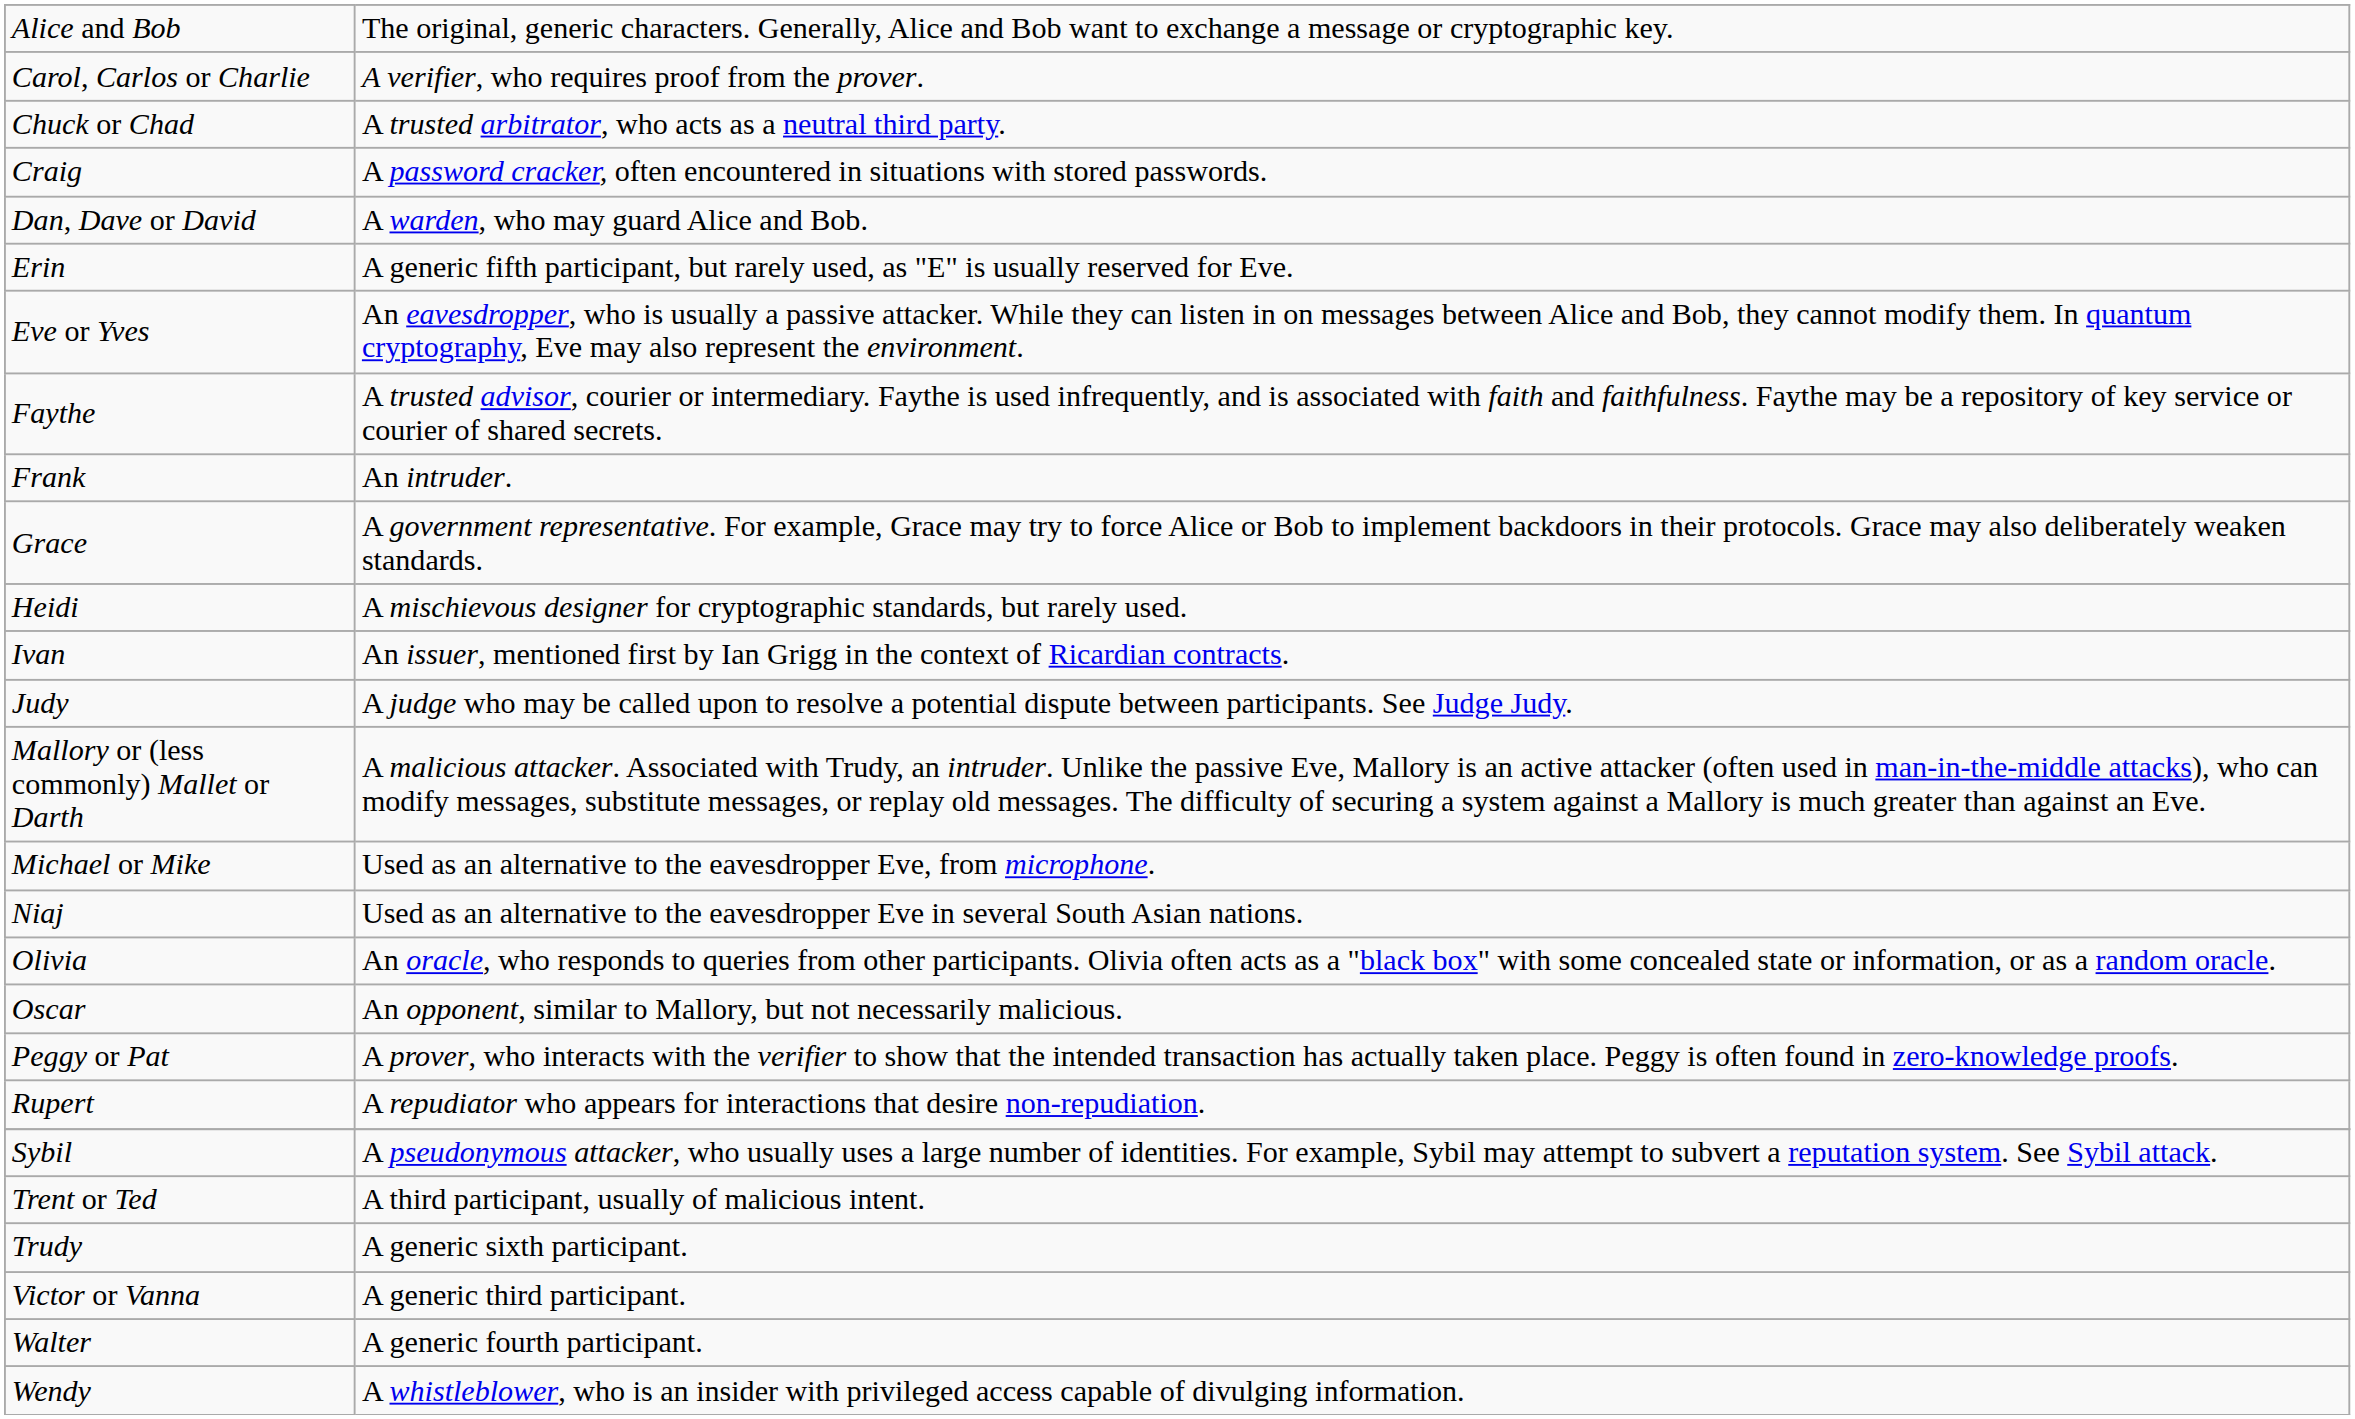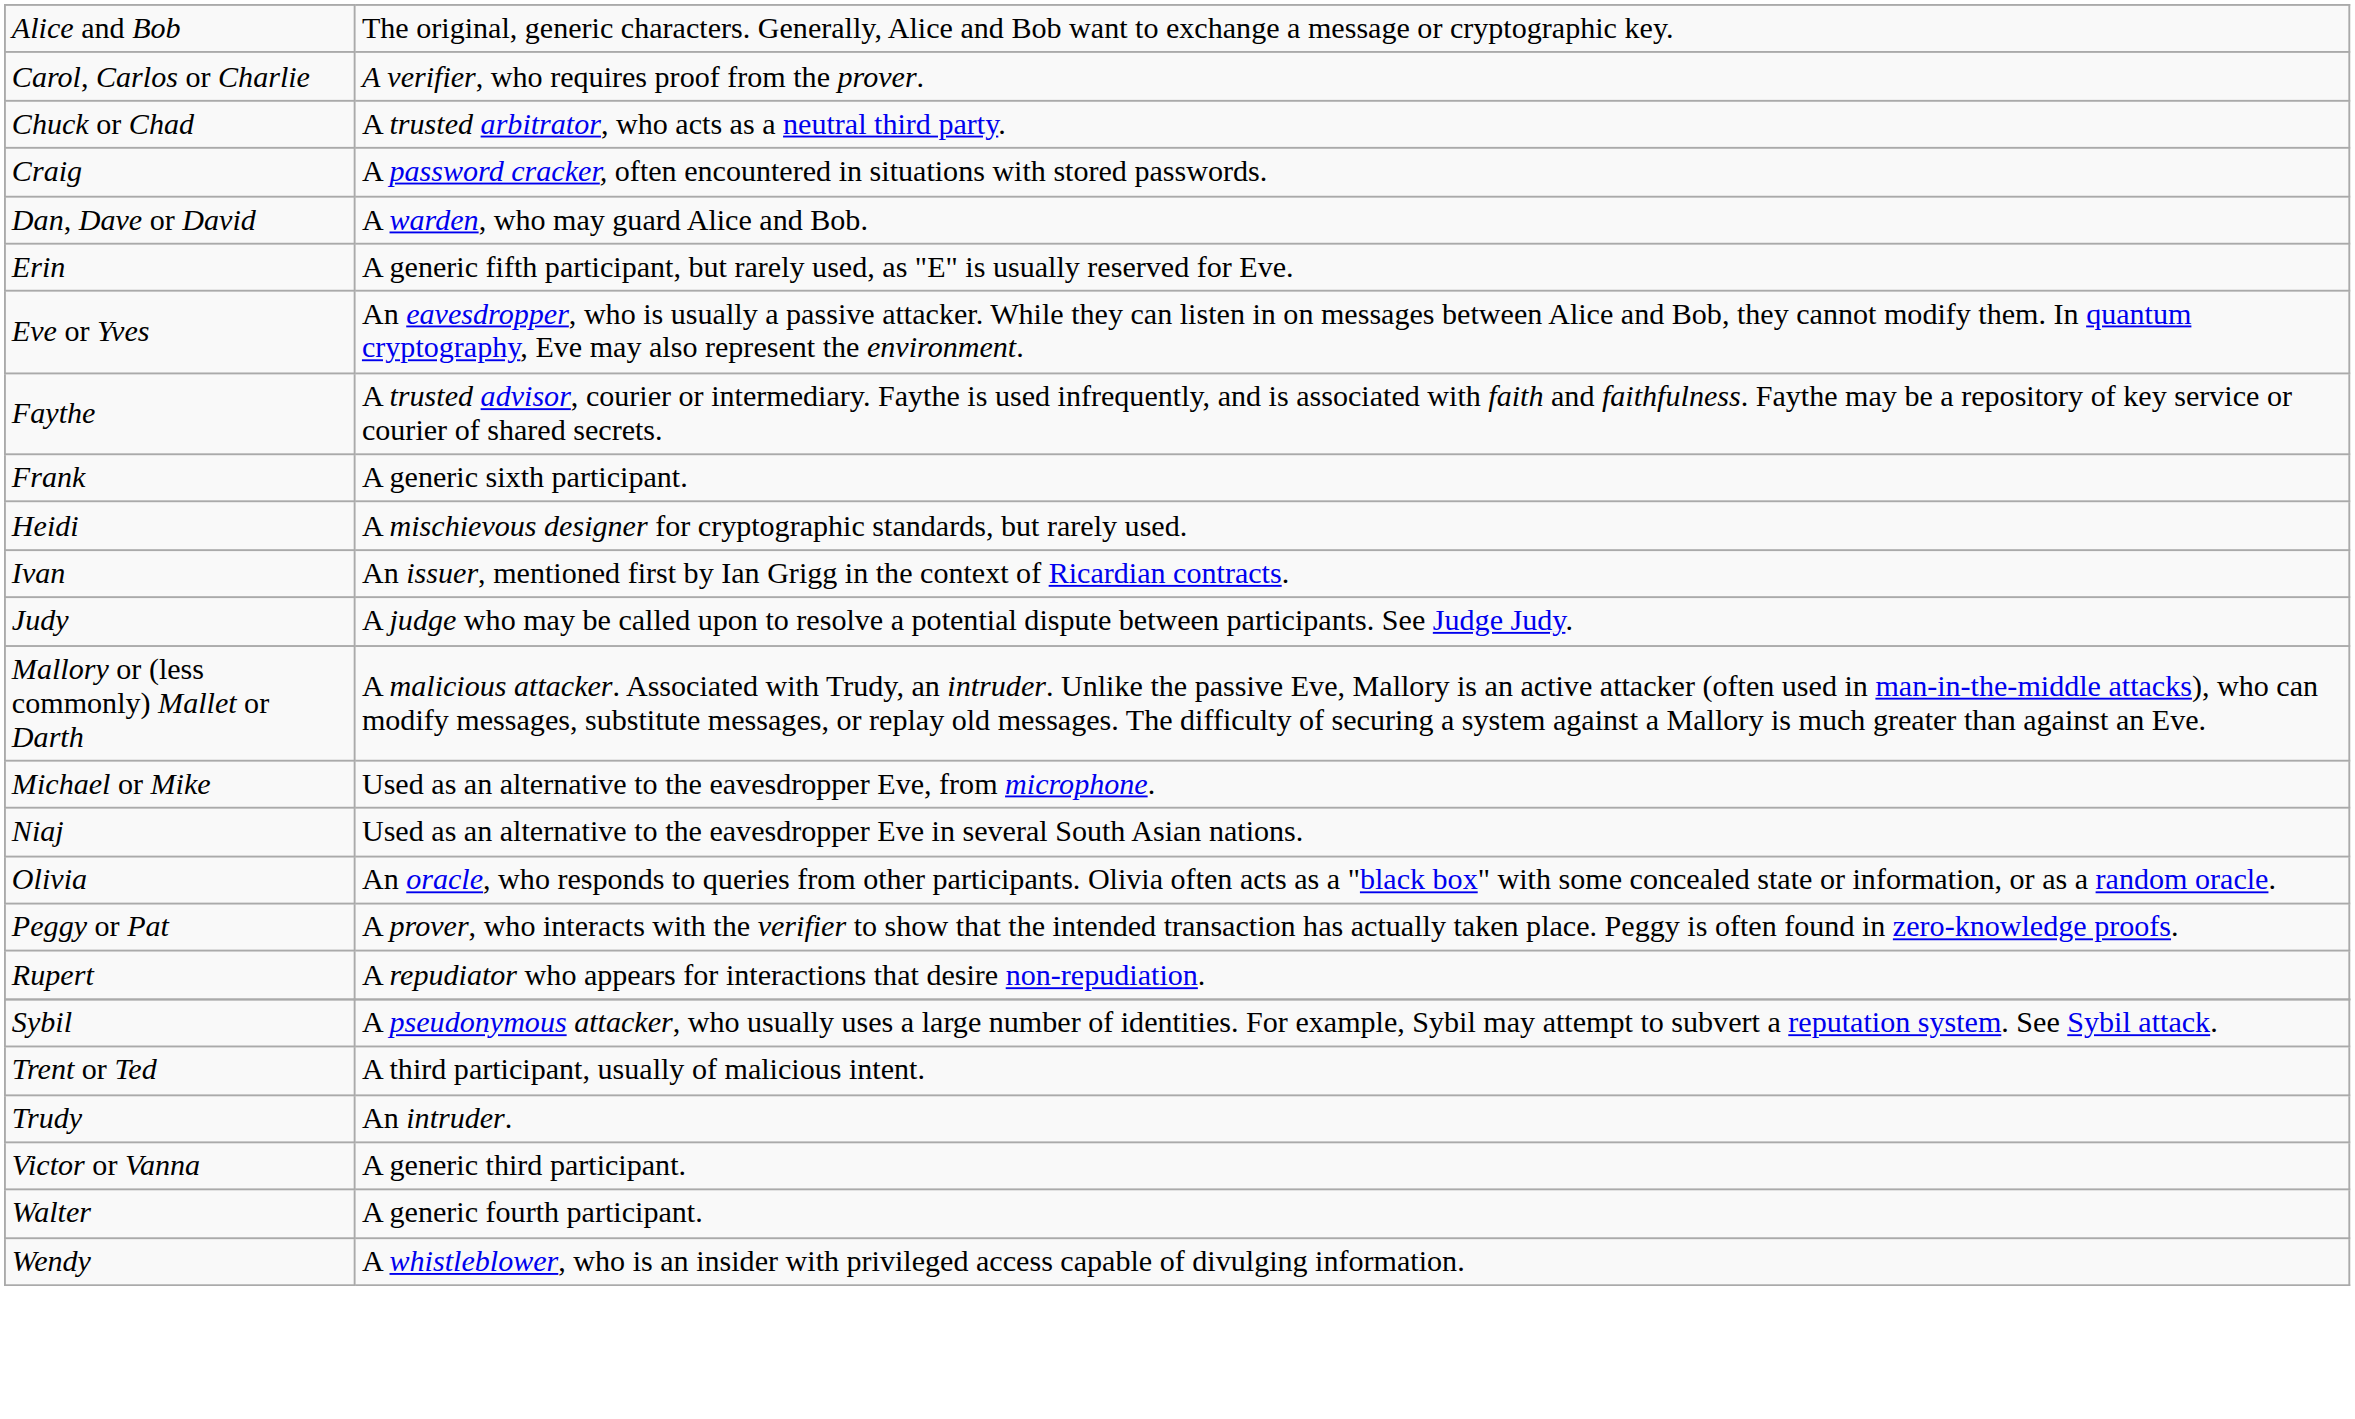 <table class="wikitable">
 <tr>
 <td><em>Alice</em> and <em>Bob</em></td>
 <td>The original, generic characters. Generally, Alice and Bob want to exchange a message or cryptographic key.</td>
 </tr>
 <tr>
 <td><em>Carol</em>, <em>Carlos</em> or <em>Charlie</em></td>
 <td><em>A verifier</em>, who requires proof from the <em>prover</em>.</td>
 </tr>
 <tr>
 <td><em>Chuck</em> or <em>Chad</em></td>
 <td>A <em>trusted <a href='#'>arbitrator</a></em>, who acts as a <a href='#'>neutral third party</a>.</td>
 </tr>
 <tr>
 <td><em>Craig</em></td>
 <td>A <em><a href='#'>password cracker</a>,</em> often encountered in situations with stored passwords.</td>
 </tr>
 <tr>
 <td><em>Dan</em>, <em>Dave</em> or <em>David</em></td>
 <td>A <em><a href='#'>warden</a></em>, who may guard Alice and Bob.</td>
 </tr>
 <tr>
 <td><em>Erin</em></td>
 <td>A generic fifth participant, but rarely used, as "E" is usually reserved for Eve.</td>
 </tr>
 <tr>
 <td><em>Eve</em> or <em>Yves</em></td>
 <td>An <em><a href='#'>eavesdropper</a></em>, who is usually a passive attacker. While they can listen in on messages between Alice and Bob, they cannot modify them. In <a href='#'>quantum cryptography</a>, Eve may also represent the <em>environment</em>.</td>
 </tr>
 <tr>
 <td><em>Faythe</em></td>
 <td>A <em>trusted <a href='#'>advisor</a></em>, courier or intermediary. Faythe is used infrequently, and is associated with <em>faith</em> and <em>faithfulness</em>. Faythe may be a repository of key service or courier of shared secrets.</td>
 </tr>
 <tr>
 <td><em>Frank</em></td>
-<td>An <em>intruder</em>.</td>
-</tr>
-<tr>
-<td><em>Grace</em></td>
-<td>A <em>government representative</em>. For example, Grace may try to force Alice or Bob to implement backdoors in their protocols. Grace may also deliberately weaken standards.</td>
+<td>A generic sixth participant.</td>
 </tr>
 <tr>
 <td><em>Heidi</em></td>
 <td>A <em>mischievous designer</em> for cryptographic standards, but rarely used.</td>
 </tr>
 <tr>
 <td><em>Ivan</em></td>
 <td>An <em>issuer</em>, mentioned first by Ian Grigg in the context of <a href='#'>Ricardian contracts</a>.</td>
 </tr>
 <tr>
 <td><em>Judy</em></td>
 <td>A <em>judge</em> who may be called upon to resolve a potential dispute between participants. See <a href='#'>Judge Judy</a>.</td>
 </tr>
 <tr>
 <td><em>Mallory</em> or (less commonly) <em>Mallet</em> or <em>Darth</em></td>
 <td>A <em>malicious attacker</em>. Associated with Trudy, an <em>intruder</em>. Unlike the passive Eve, Mallory is an active attacker (often used in <a href='#'>man-in-the-middle attacks</a>), who can modify messages, substitute messages, or replay old messages. The difficulty of securing a system against a Mallory is much greater than against an Eve.</td>
 </tr>
 <tr>
 <td><em>Michael</em> or <em>Mike</em></td>
 <td>Used as an alternative to the eavesdropper Eve, from <em><a href='#'>microphone</a></em>.</td>
 </tr>
 <tr>
 <td><em>Niaj</em></td>
 <td>Used as an alternative to the eavesdropper Eve in several South Asian nations.</td>
 </tr>
 <tr>
 <td><em>Olivia</em></td>
 <td>An <em><a href='#'>oracle</a></em>, who responds to queries from other participants. Olivia often acts as a "<a href='#'>black box</a>" with some concealed state or information, or as a <a href='#'>random oracle</a>.</td>
 </tr>
 <tr>
-<td><em>Oscar</em></td>
-<td>An <em>opponent</em>, similar to Mallory, but not necessarily malicious.</td>
-</tr>
-<tr>
 <td><em>Peggy</em> or <em>Pat</em></td>
 <td>A <em>prover</em>, who interacts with the <em>verifier</em> to show that the intended transaction has actually taken place. Peggy is often found in <a href='#'>zero-knowledge proofs</a>.</td>
 </tr>
 <tr>
 <td><em>Rupert</em></td>
 <td>A <em>repudiator</em> who appears for interactions that desire <a href='#'>non-repudiation</a>.</td>
 </tr>
 <tr>
 </tr>
 <tr>
 <td><em>Sybil</em></td>
 <td>A <em><a href='#'>pseudonymous</a> attacker</em>, who usually uses a large number of identities. For example, Sybil may attempt to subvert a <a href='#'>reputation system</a>. See <a href='#'>Sybil attack</a>.</td>
 </tr>
 <tr>
 <td><em>Trent</em> or <em>Ted</em></td>
 <td>A third participant, usually of malicious intent.</td>
 </tr>
 <tr>
 <td><em>Trudy</em></td>
-<td>A generic sixth participant.</td>
+<td>An <em>intruder</em>.</td>
 </tr>
 <tr>
 <td><em>Victor</em> or <em>Vanna</em></td>
 <td>A generic third participant.</td>
 </tr>
 <tr>
 <td><em>Walter</em></td>
 <td>A generic fourth participant.</td>
 </tr>
 <tr>
 <td><em>Wendy</em></td>
 <td>A <em><a href='#'>whistleblower</a></em>, who is an insider with privileged access capable of divulging information.</td>
 </tr>
 </table>
